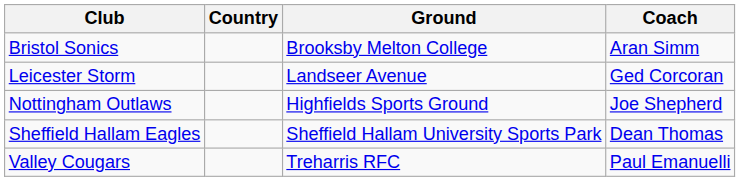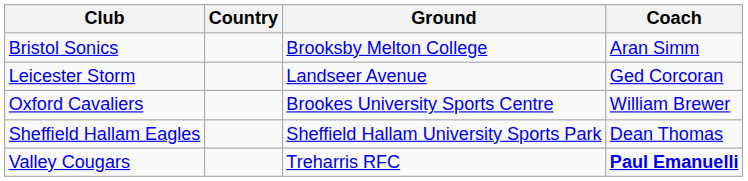 <table class="wikitable">
 <tr>
 <th>Club</th>
 <th>Country</th>
 <th>Ground</th>
 <th>Coach</th>
 </tr>
 <tr>
 <td><a href='#'>Bristol Sonics</a></td>
 <td></td>
 <td><a href='#'>Brooksby Melton College</a></td>
 <td><a href='#'>Aran Simm</a></td>
 </tr>
 <tr>
 <td><a href='#'>Leicester Storm</a></td>
 <td></td>
 <td><a href='#'>Landseer Avenue</a></td>
 <td><a href='#'>Ged Corcoran</a></td>
 </tr>
 <tr>
-<td><a href='#'>Nottingham Outlaws</a></td>
+<td><a href='#'>Oxford Cavaliers</a></td>
 <td></td>
-<td><a href='#'>Highfields Sports Ground</a></td>
-<td><a href='#'>Joe Shepherd</a></td>
+<td><a href='#'>Brookes University Sports Centre</a></td>
+<td><a href='#'>William Brewer</a></td>
 </tr>
 <tr>
 <td><a href='#'>Sheffield Hallam Eagles</a></td>
 <td></td>
 <td><a href='#'>Sheffield Hallam University Sports Park</a></td>
 <td><a href='#'>Dean Thomas</a></td>
 </tr>
 <tr>
 <td><a href='#'>Valley Cougars</a></td>
 <td></td>
 <td><a href='#'>Treharris RFC</a></td>
-<td><a href='#'>Paul Emanuelli</a></td>
+<td><strong><a href='#'>Paul Emanuelli</a></strong></td>
 </tr>
 </table>
